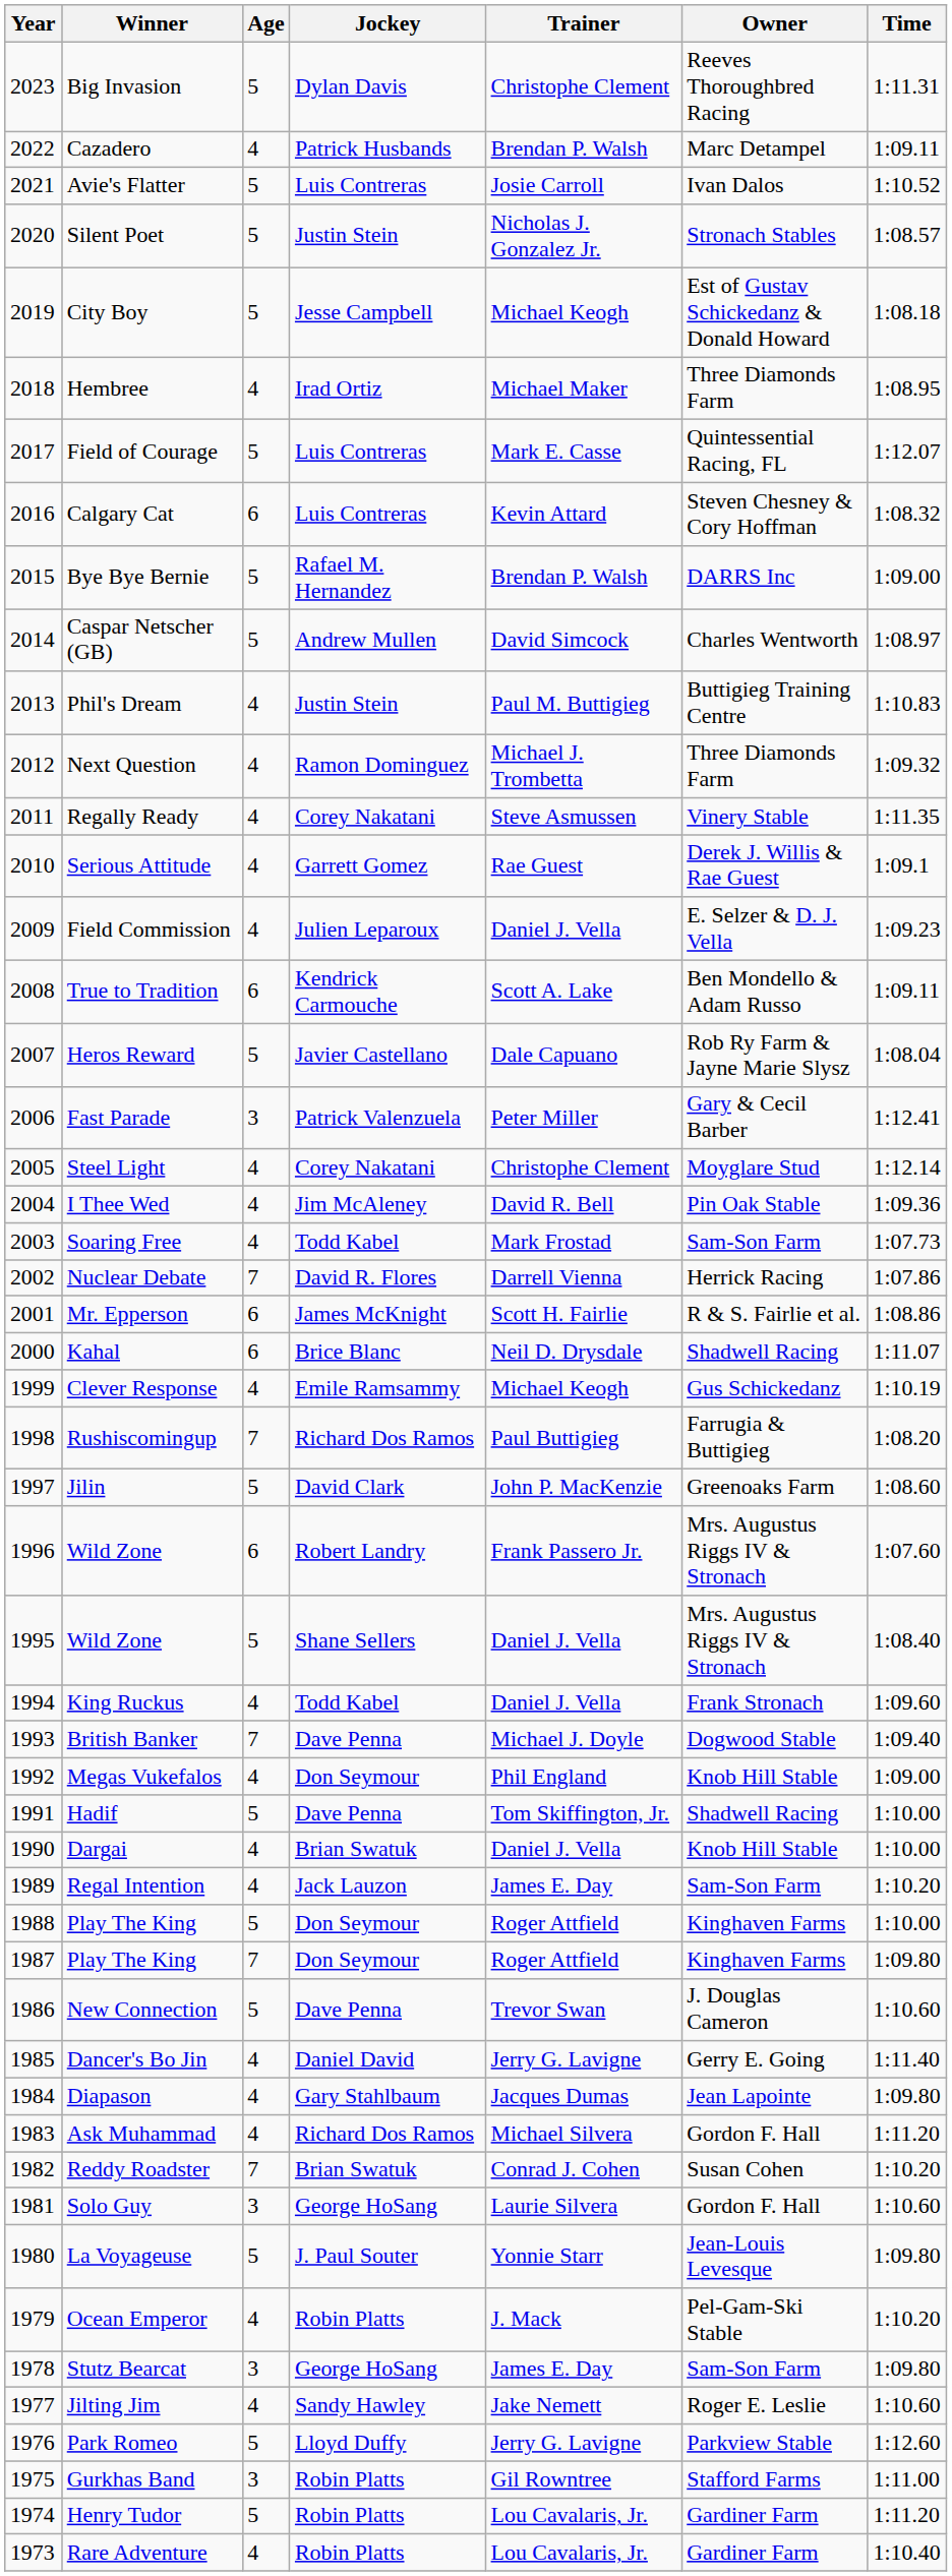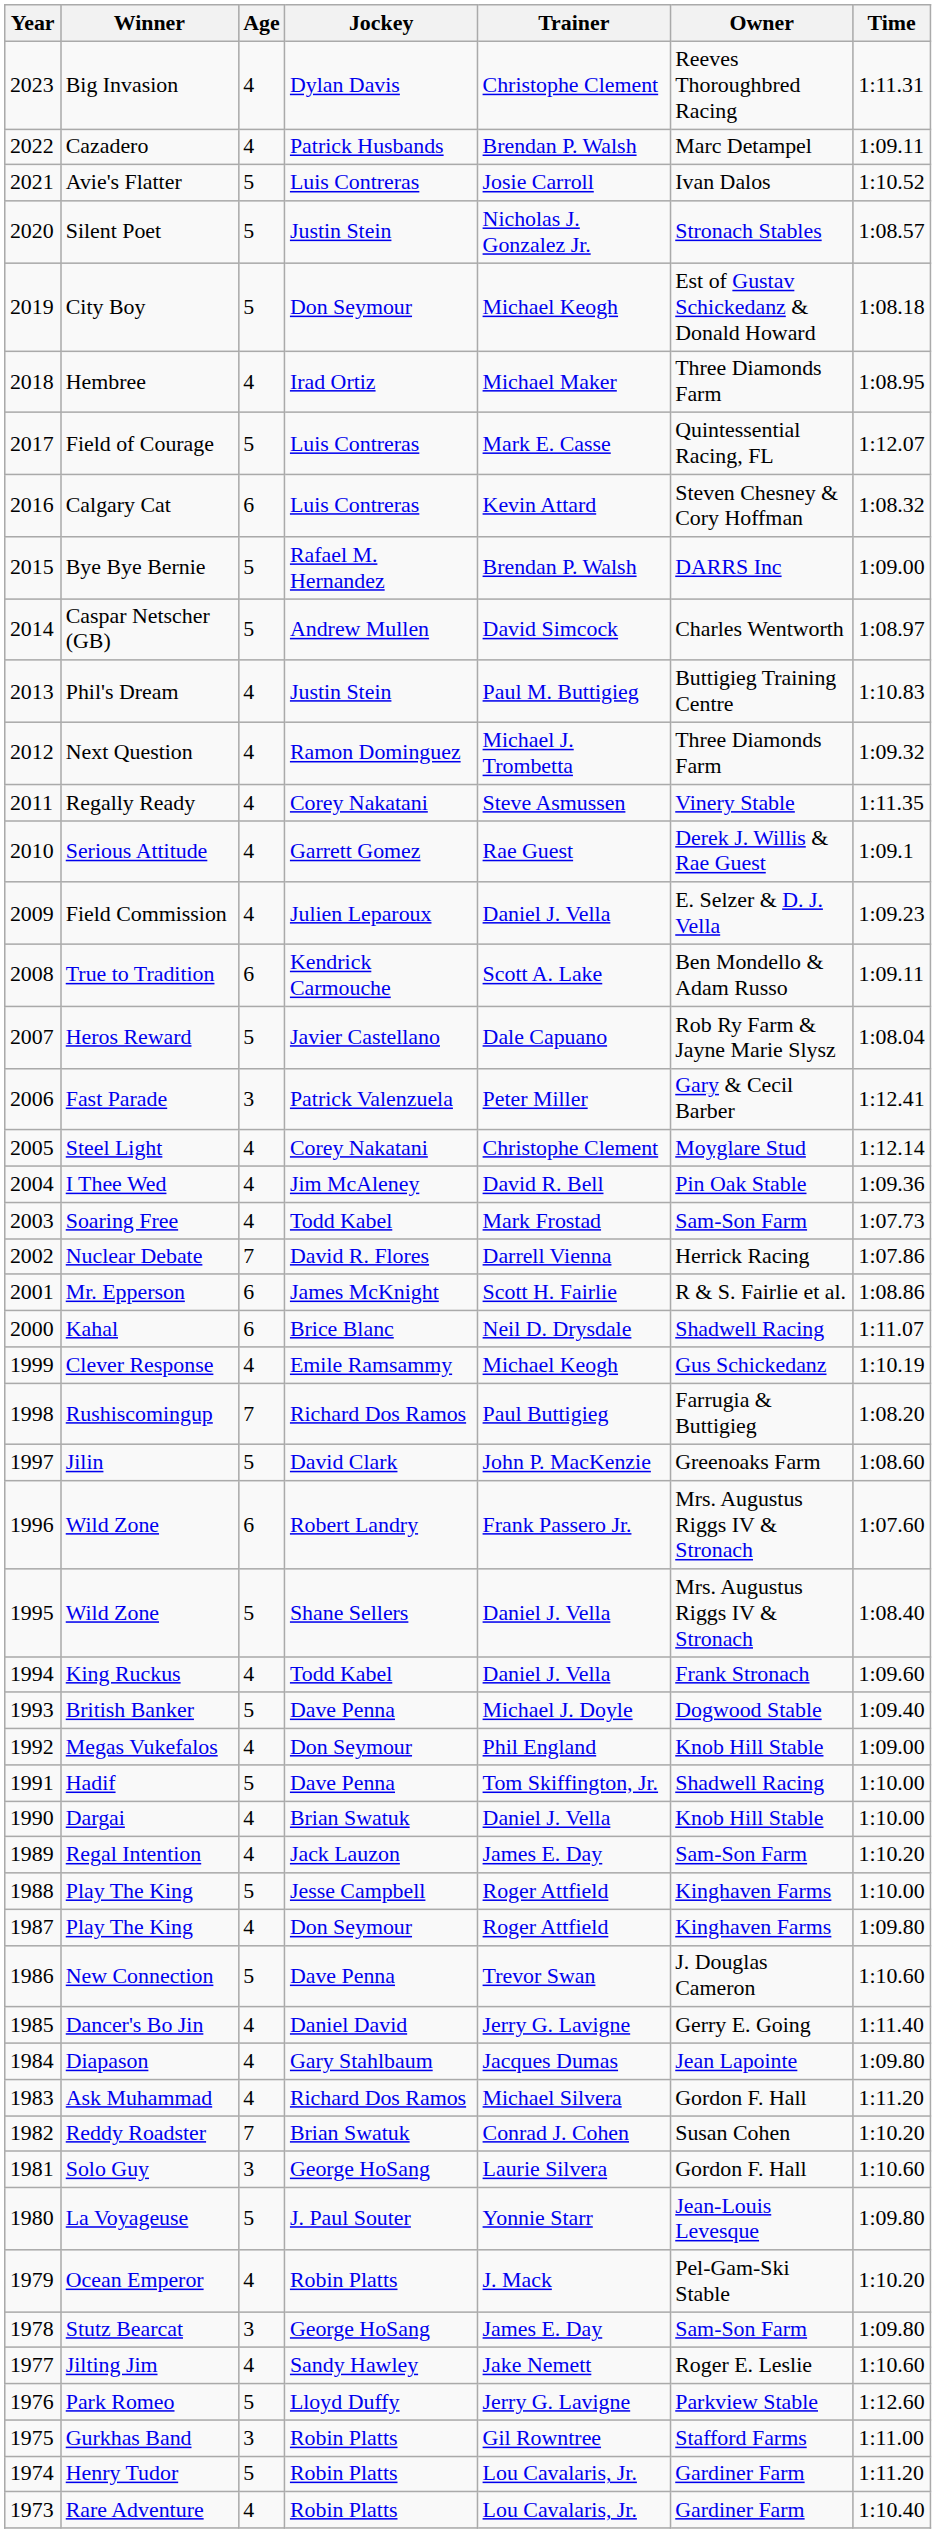 <table class="wikitable sortable" style="font-size:90%">
 <tr>
 <th style="width:30px">Year</th>
 <th style="width:110px">Winner</th>
 <th style="width:20px">Age</th>
 <th style="width:120px">Jockey</th>
 <th style="width:120px">Trainer</th>
 <th>Owner<br></th>
 <th style="width:25px">Time</th>
 </tr>
 <tr>
 <td>2023</td>
 <td>Big Invasion</td>
-<td>5</td>
+<td>4</td>
 <td><a href='#'>Dylan Davis</a></td>
 <td><a href='#'>Christophe Clement</a></td>
 <td>Reeves Thoroughbred Racing</td>
 <td>1:11.31</td>
 </tr>
 <tr>
 <td>2022</td>
 <td>Cazadero</td>
 <td>4</td>
 <td><a href='#'>Patrick Husbands</a></td>
 <td><a href='#'>Brendan P. Walsh</a></td>
 <td>Marc Detampel</td>
 <td>1:09.11</td>
 </tr>
 <tr>
 <td>2021</td>
 <td>Avie's Flatter</td>
 <td>5</td>
 <td><a href='#'>Luis Contreras</a></td>
 <td><a href='#'>Josie Carroll</a></td>
 <td>Ivan Dalos</td>
 <td>1:10.52</td>
 </tr>
 <tr>
 <td>2020</td>
 <td>Silent Poet</td>
 <td>5</td>
 <td><a href='#'>Justin Stein</a></td>
 <td><a href='#'>Nicholas J. Gonzalez Jr.</a></td>
 <td><a href='#'>Stronach Stables</a></td>
 <td>1:08.57</td>
 </tr>
 <tr>
 <td>2019</td>
 <td>City Boy</td>
 <td>5</td>
-<td><a href='#'>Jesse Campbell</a></td>
+<td><a href='#'>Don Seymour</a></td>
 <td><a href='#'>Michael Keogh</a></td>
 <td>Est of <a href='#'>Gustav Schickedanz</a> & Donald Howard</td>
 <td>1:08.18</td>
 </tr>
 <tr>
 <td>2018</td>
 <td>Hembree</td>
 <td>4</td>
 <td><a href='#'>Irad Ortiz</a></td>
 <td><a href='#'>Michael Maker</a></td>
 <td>Three Diamonds Farm</td>
 <td>1:08.95</td>
 </tr>
 <tr>
 <td>2017</td>
 <td>Field of Courage</td>
 <td>5</td>
 <td><a href='#'>Luis Contreras</a></td>
 <td><a href='#'>Mark E. Casse</a></td>
 <td>Quintessential Racing, FL</td>
 <td>1:12.07</td>
 </tr>
 <tr>
 <td>2016</td>
 <td>Calgary Cat</td>
 <td>6</td>
 <td><a href='#'>Luis Contreras</a></td>
 <td><a href='#'>Kevin Attard</a></td>
 <td>Steven Chesney & Cory Hoffman</td>
 <td>1:08.32</td>
 </tr>
 <tr>
 <td>2015</td>
 <td>Bye Bye Bernie</td>
 <td>5</td>
 <td><a href='#'>Rafael M. Hernandez</a></td>
 <td><a href='#'>Brendan P. Walsh</a></td>
 <td><a href='#'>DARRS Inc</a></td>
 <td>1:09.00</td>
 </tr>
 <tr>
 <td>2014</td>
 <td>Caspar Netscher (GB)</td>
 <td>5</td>
 <td><a href='#'>Andrew Mullen</a></td>
 <td><a href='#'>David Simcock</a></td>
 <td>Charles Wentworth</td>
 <td>1:08.97</td>
 </tr>
 <tr>
 <td>2013</td>
 <td>Phil's Dream</td>
 <td>4</td>
 <td><a href='#'>Justin Stein</a></td>
 <td><a href='#'>Paul M. Buttigieg</a></td>
 <td>Buttigieg Training Centre</td>
 <td>1:10.83</td>
 </tr>
 <tr>
 <td>2012</td>
 <td>Next Question</td>
 <td>4</td>
 <td><a href='#'>Ramon Dominguez</a></td>
 <td><a href='#'>Michael J. Trombetta</a></td>
 <td>Three Diamonds Farm</td>
 <td>1:09.32</td>
 </tr>
 <tr>
 <td>2011</td>
 <td>Regally Ready</td>
 <td>4</td>
 <td><a href='#'>Corey Nakatani</a></td>
 <td><a href='#'>Steve Asmussen</a></td>
 <td><a href='#'>Vinery Stable</a></td>
 <td>1:11.35</td>
 </tr>
 <tr>
 <td>2010</td>
 <td><a href='#'>Serious Attitude</a></td>
 <td>4</td>
 <td><a href='#'>Garrett Gomez</a></td>
 <td><a href='#'>Rae Guest</a></td>
 <td><a href='#'>Derek J. Willis</a> & <a href='#'>Rae Guest</a></td>
 <td>1:09.1</td>
 </tr>
 <tr>
 <td>2009</td>
 <td>Field Commission</td>
 <td>4</td>
 <td><a href='#'>Julien Leparoux</a></td>
 <td><a href='#'>Daniel J. Vella</a></td>
 <td>E. Selzer & <a href='#'>D. J. Vella</a></td>
 <td>1:09.23</td>
 </tr>
 <tr>
 <td>2008</td>
 <td><a href='#'>True to Tradition</a></td>
 <td>6</td>
 <td><a href='#'>Kendrick Carmouche</a></td>
 <td><a href='#'>Scott A. Lake</a></td>
 <td>Ben Mondello & Adam Russo</td>
 <td>1:09.11</td>
 </tr>
 <tr>
 <td>2007</td>
 <td><a href='#'>Heros Reward</a></td>
 <td>5</td>
 <td><a href='#'>Javier Castellano</a></td>
 <td><a href='#'>Dale Capuano</a></td>
 <td>Rob Ry Farm & Jayne Marie Slysz</td>
 <td>1:08.04</td>
 </tr>
 <tr>
 <td>2006</td>
 <td><a href='#'>Fast Parade</a></td>
 <td>3</td>
 <td><a href='#'>Patrick Valenzuela</a></td>
 <td><a href='#'>Peter Miller</a></td>
 <td><a href='#'>Gary</a> & Cecil Barber</td>
 <td>1:12.41</td>
 </tr>
 <tr>
 <td>2005</td>
 <td><a href='#'>Steel Light</a></td>
 <td>4</td>
 <td><a href='#'>Corey Nakatani</a></td>
 <td><a href='#'>Christophe Clement</a></td>
 <td><a href='#'>Moyglare Stud</a></td>
 <td>1:12.14</td>
 </tr>
 <tr>
 <td>2004</td>
 <td><a href='#'>I Thee Wed</a></td>
 <td>4</td>
 <td><a href='#'>Jim McAleney</a></td>
 <td><a href='#'>David R. Bell</a></td>
 <td><a href='#'>Pin Oak Stable</a></td>
 <td>1:09.36</td>
 </tr>
 <tr>
 <td>2003</td>
 <td><a href='#'>Soaring Free</a></td>
 <td>4</td>
 <td><a href='#'>Todd Kabel</a></td>
 <td><a href='#'>Mark Frostad</a></td>
 <td><a href='#'>Sam-Son Farm</a></td>
 <td>1:07.73</td>
 </tr>
 <tr>
 <td>2002</td>
 <td><a href='#'>Nuclear Debate</a></td>
 <td>7</td>
 <td><a href='#'>David R. Flores</a></td>
 <td><a href='#'>Darrell Vienna</a></td>
 <td>Herrick Racing</td>
 <td>1:07.86</td>
 </tr>
 <tr>
 <td>2001</td>
 <td><a href='#'>Mr. Epperson</a></td>
 <td>6</td>
 <td><a href='#'>James McKnight</a></td>
 <td><a href='#'>Scott H. Fairlie</a></td>
 <td>R & S. Fairlie et al.</td>
 <td>1:08.86</td>
 </tr>
 <tr>
 <td>2000</td>
 <td><a href='#'>Kahal</a></td>
 <td>6</td>
 <td><a href='#'>Brice Blanc</a></td>
 <td><a href='#'>Neil D. Drysdale</a></td>
 <td><a href='#'>Shadwell Racing</a></td>
 <td>1:11.07</td>
 </tr>
 <tr>
 <td>1999</td>
 <td><a href='#'>Clever Response</a></td>
 <td>4</td>
 <td><a href='#'>Emile Ramsammy</a></td>
 <td><a href='#'>Michael Keogh</a></td>
 <td><a href='#'>Gus Schickedanz</a></td>
 <td>1:10.19</td>
 </tr>
 <tr>
 <td>1998</td>
 <td><a href='#'>Rushiscomingup</a></td>
 <td>7</td>
 <td><a href='#'>Richard Dos Ramos</a></td>
 <td><a href='#'>Paul Buttigieg</a></td>
 <td>Farrugia & Buttigieg</td>
 <td>1:08.20</td>
 </tr>
 <tr>
 <td>1997</td>
 <td><a href='#'>Jilin</a></td>
 <td>5</td>
 <td><a href='#'>David Clark</a></td>
 <td><a href='#'>John P. MacKenzie</a></td>
 <td>Greenoaks Farm</td>
 <td>1:08.60</td>
 </tr>
 <tr>
 <td>1996</td>
 <td><a href='#'>Wild Zone</a></td>
 <td>6</td>
 <td><a href='#'>Robert Landry</a></td>
 <td><a href='#'>Frank Passero Jr.</a></td>
 <td>Mrs. Augustus Riggs IV & <a href='#'>Stronach</a></td>
 <td>1:07.60</td>
 </tr>
 <tr>
 <td>1995</td>
 <td><a href='#'>Wild Zone</a></td>
 <td>5</td>
 <td><a href='#'>Shane Sellers</a></td>
 <td><a href='#'>Daniel J. Vella</a></td>
 <td>Mrs. Augustus Riggs IV & <a href='#'>Stronach</a></td>
 <td>1:08.40</td>
 </tr>
 <tr>
 <td>1994</td>
 <td><a href='#'>King Ruckus</a></td>
 <td>4</td>
 <td><a href='#'>Todd Kabel</a></td>
 <td><a href='#'>Daniel J. Vella</a></td>
 <td><a href='#'>Frank Stronach</a></td>
 <td>1:09.60</td>
 </tr>
 <tr>
 <td>1993</td>
 <td><a href='#'>British Banker</a></td>
-<td>7</td>
+<td>5</td>
 <td><a href='#'>Dave Penna</a></td>
 <td><a href='#'>Michael J. Doyle</a></td>
 <td><a href='#'>Dogwood Stable</a></td>
 <td>1:09.40</td>
 </tr>
 <tr>
 <td>1992</td>
 <td><a href='#'>Megas Vukefalos</a></td>
 <td>4</td>
 <td><a href='#'>Don Seymour</a></td>
 <td><a href='#'>Phil England</a></td>
 <td><a href='#'>Knob Hill Stable</a></td>
 <td>1:09.00</td>
 </tr>
 <tr>
 <td>1991</td>
 <td><a href='#'>Hadif</a></td>
 <td>5</td>
 <td><a href='#'>Dave Penna</a></td>
 <td><a href='#'>Tom Skiffington, Jr.</a></td>
 <td><a href='#'>Shadwell Racing</a></td>
 <td>1:10.00</td>
 </tr>
 <tr>
 <td>1990</td>
 <td><a href='#'>Dargai</a></td>
 <td>4</td>
 <td><a href='#'>Brian Swatuk</a></td>
 <td><a href='#'>Daniel J. Vella</a></td>
 <td><a href='#'>Knob Hill Stable</a></td>
 <td>1:10.00</td>
 </tr>
 <tr>
 <td>1989</td>
 <td><a href='#'>Regal Intention</a></td>
 <td>4</td>
 <td><a href='#'>Jack Lauzon</a></td>
 <td><a href='#'>James E. Day</a></td>
 <td><a href='#'>Sam-Son Farm</a></td>
 <td>1:10.20</td>
 </tr>
 <tr>
 <td>1988</td>
 <td><a href='#'>Play The King</a></td>
 <td>5</td>
-<td><a href='#'>Don Seymour</a></td>
+<td><a href='#'>Jesse Campbell</a></td>
 <td><a href='#'>Roger Attfield</a></td>
 <td><a href='#'>Kinghaven Farms</a></td>
 <td>1:10.00</td>
 </tr>
 <tr>
 <td>1987</td>
 <td><a href='#'>Play The King</a></td>
-<td>7</td>
+<td>4</td>
 <td><a href='#'>Don Seymour</a></td>
 <td><a href='#'>Roger Attfield</a></td>
 <td><a href='#'>Kinghaven Farms</a></td>
 <td>1:09.80</td>
 </tr>
 <tr>
 <td>1986</td>
 <td><a href='#'>New Connection</a></td>
 <td>5</td>
 <td><a href='#'>Dave Penna</a></td>
 <td><a href='#'>Trevor Swan</a></td>
 <td>J. Douglas Cameron</td>
 <td>1:10.60</td>
 </tr>
 <tr>
 <td>1985</td>
 <td><a href='#'>Dancer's Bo Jin</a></td>
 <td>4</td>
 <td><a href='#'>Daniel David</a></td>
 <td><a href='#'>Jerry G. Lavigne</a></td>
 <td>Gerry E. Going</td>
 <td>1:11.40</td>
 </tr>
 <tr>
 <td>1984</td>
 <td><a href='#'>Diapason</a></td>
 <td>4</td>
 <td><a href='#'>Gary Stahlbaum</a></td>
 <td><a href='#'>Jacques Dumas</a></td>
 <td><a href='#'>Jean Lapointe</a></td>
 <td>1:09.80</td>
 </tr>
 <tr>
 <td>1983</td>
 <td><a href='#'>Ask Muhammad</a></td>
 <td>4</td>
 <td><a href='#'>Richard Dos Ramos</a></td>
 <td><a href='#'>Michael Silvera</a></td>
 <td>Gordon F. Hall</td>
 <td>1:11.20</td>
 </tr>
 <tr>
 <td>1982</td>
 <td><a href='#'>Reddy Roadster</a></td>
 <td>7</td>
 <td><a href='#'>Brian Swatuk</a></td>
 <td><a href='#'>Conrad J. Cohen</a></td>
 <td>Susan Cohen</td>
 <td>1:10.20</td>
 </tr>
 <tr>
 <td>1981</td>
 <td><a href='#'>Solo Guy</a></td>
 <td>3</td>
 <td><a href='#'>George HoSang</a></td>
 <td><a href='#'>Laurie Silvera</a></td>
 <td>Gordon F. Hall</td>
 <td>1:10.60</td>
 </tr>
 <tr>
 <td>1980</td>
 <td><a href='#'>La Voyageuse</a></td>
 <td>5</td>
 <td><a href='#'>J. Paul Souter</a></td>
 <td><a href='#'>Yonnie Starr</a></td>
 <td><a href='#'>Jean-Louis Levesque</a></td>
 <td>1:09.80</td>
 </tr>
 <tr>
 <td>1979</td>
 <td><a href='#'>Ocean Emperor</a></td>
 <td>4</td>
 <td><a href='#'>Robin Platts</a></td>
 <td><a href='#'>J. Mack</a></td>
 <td>Pel-Gam-Ski Stable</td>
 <td>1:10.20</td>
 </tr>
 <tr>
 <td>1978</td>
 <td><a href='#'>Stutz Bearcat</a></td>
 <td>3</td>
 <td><a href='#'>George HoSang</a></td>
 <td><a href='#'>James E. Day</a></td>
 <td><a href='#'>Sam-Son Farm</a></td>
 <td>1:09.80</td>
 </tr>
 <tr>
 <td>1977</td>
 <td><a href='#'>Jilting Jim</a></td>
 <td>4</td>
 <td><a href='#'>Sandy Hawley</a></td>
 <td><a href='#'>Jake Nemett</a></td>
 <td>Roger E. Leslie</td>
 <td>1:10.60</td>
 </tr>
 <tr>
 <td>1976</td>
 <td><a href='#'>Park Romeo</a></td>
 <td>5</td>
 <td><a href='#'>Lloyd Duffy</a></td>
 <td><a href='#'>Jerry G. Lavigne</a></td>
 <td><a href='#'>Parkview Stable</a></td>
 <td>1:12.60</td>
 </tr>
 <tr>
 <td>1975</td>
 <td><a href='#'>Gurkhas Band</a></td>
 <td>3</td>
 <td><a href='#'>Robin Platts</a></td>
 <td><a href='#'>Gil Rowntree</a></td>
 <td><a href='#'>Stafford Farms</a></td>
 <td>1:11.00</td>
 </tr>
 <tr>
 <td>1974</td>
 <td><a href='#'>Henry Tudor</a></td>
 <td>5</td>
 <td><a href='#'>Robin Platts</a></td>
 <td><a href='#'>Lou Cavalaris, Jr.</a></td>
 <td><a href='#'>Gardiner Farm</a></td>
 <td>1:11.20</td>
 </tr>
 <tr>
 <td>1973</td>
 <td><a href='#'>Rare Adventure</a></td>
 <td>4</td>
 <td><a href='#'>Robin Platts</a></td>
 <td><a href='#'>Lou Cavalaris, Jr.</a></td>
 <td><a href='#'>Gardiner Farm</a></td>
 <td>1:10.40</td>
 </tr>
 </table>
